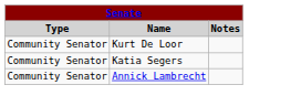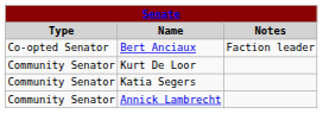 <table class="wikitable">
 <tr>
 <th style="background:darkRed;" colspan="3"><a href='#'><span>Senate</span></a></th>
 </tr>
 <tr>
 <th style="background:LightGrey;">Type</th>
 <th style="background:LightGrey;">Name</th>
 <th style="background:LightGrey;">Notes</th>
+</tr>
+<tr>
+<td>Co-opted Senator</td>
+<td> <a href='#'>Bert Anciaux</a></td>
+<td>Faction leader</td>
 </tr>
 <tr>
 <td>Community Senator</td>
 <td> Kurt De Loor</td>
 <td></td>
 </tr>
 <tr>
 <td>Community Senator</td>
 <td> Katia Segers</td>
 <td></td>
 </tr>
 <tr>
 <td>Community Senator</td>
 <td> <a href='#'>Annick Lambrecht</a></td>
 <td></td>
 </tr>
 </table>
